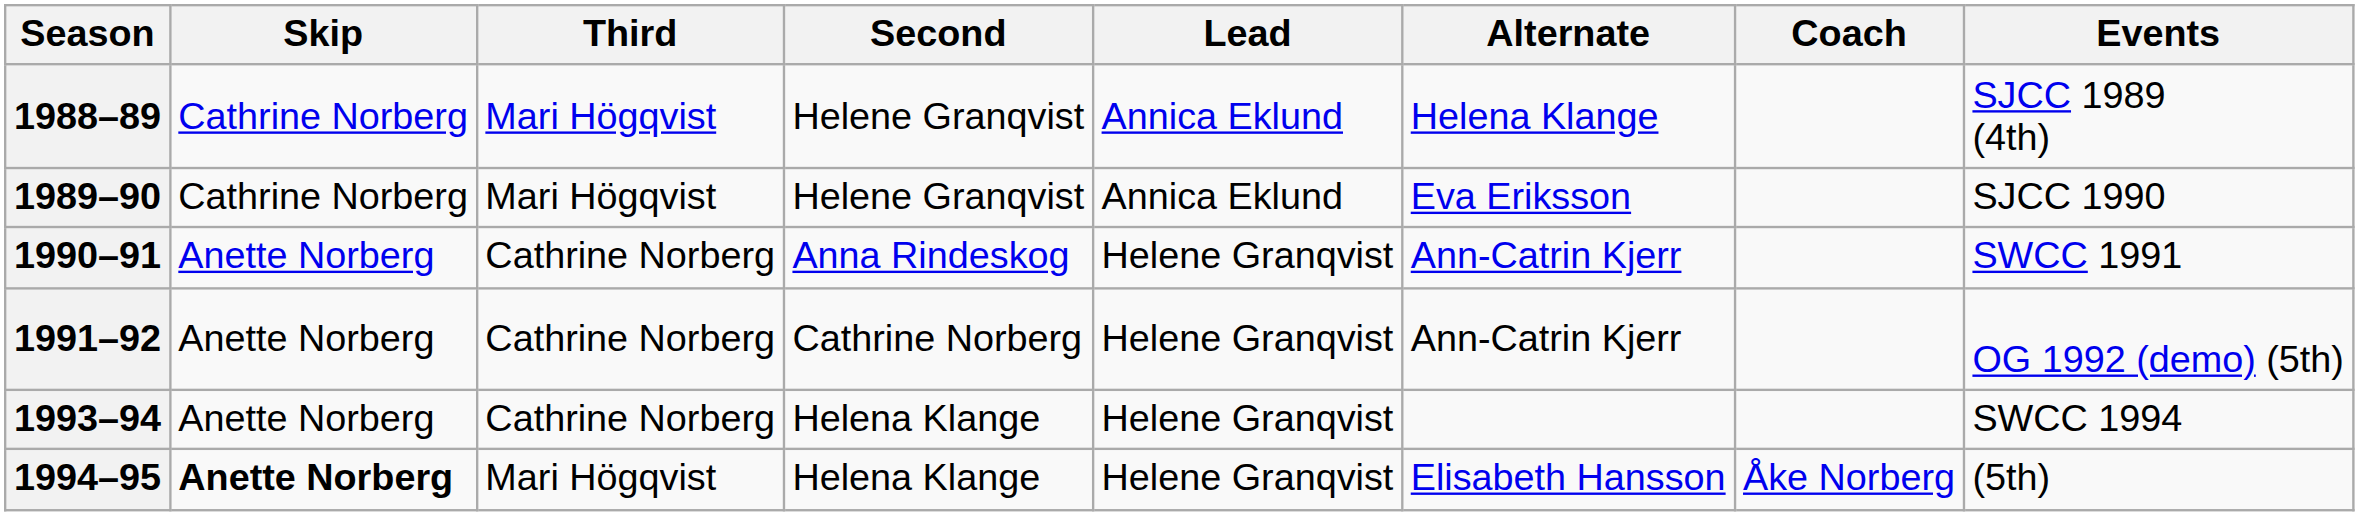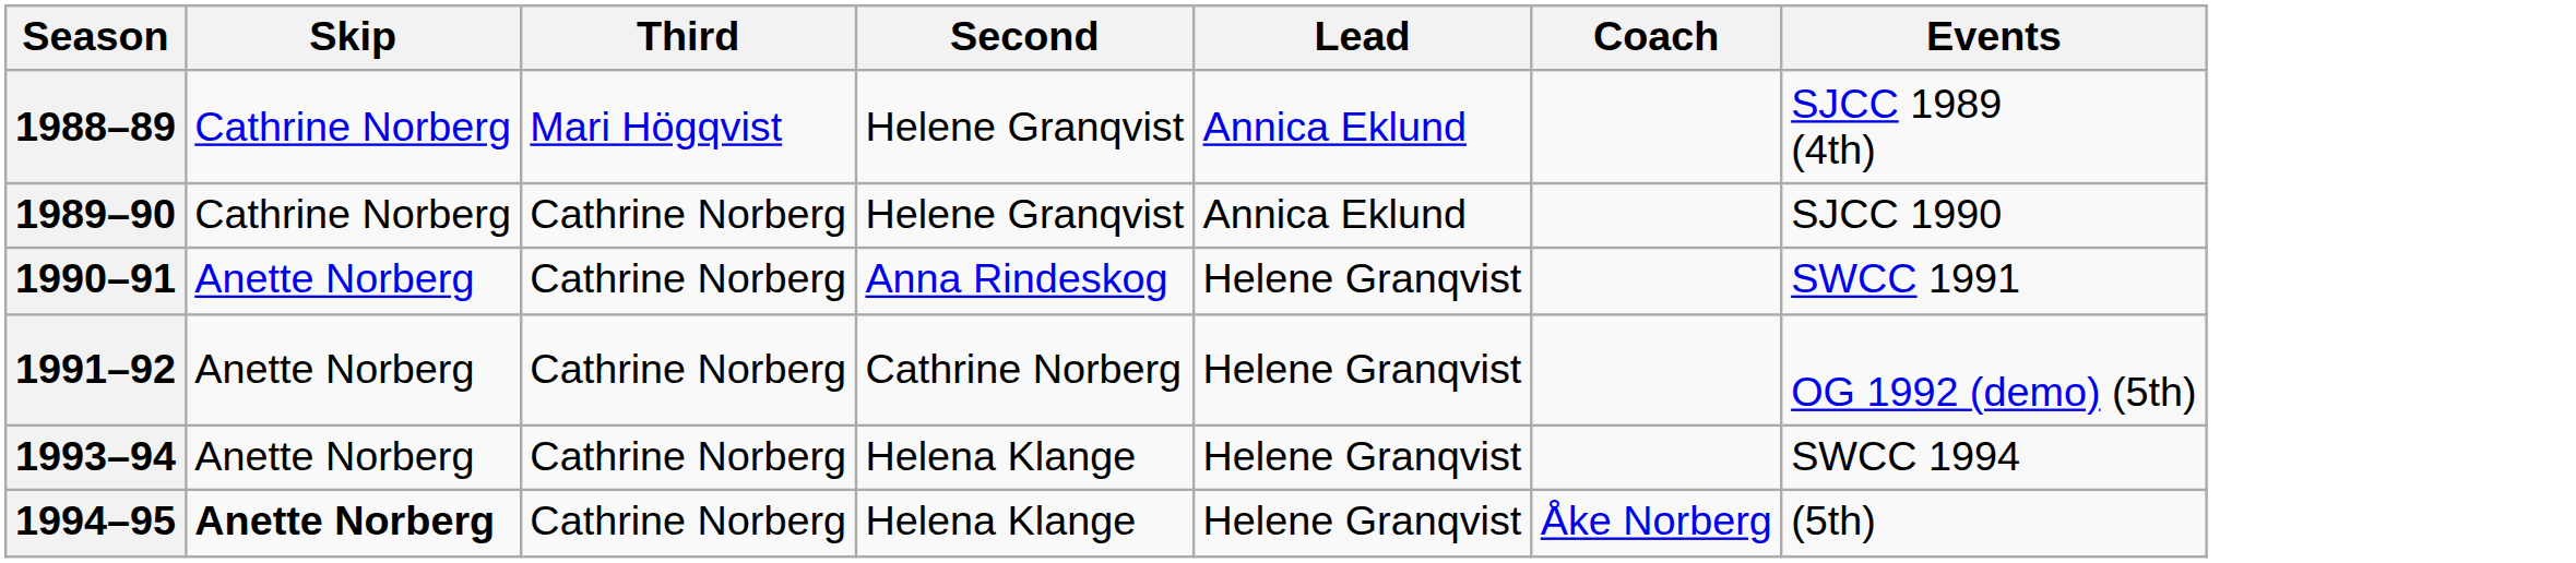 <table class="wikitable">
 <tr>
 <th scope="col">Season</th>
 <th scope="col">Skip</th>
 <th scope="col">Third</th>
 <th scope="col">Second</th>
 <th scope="col">Lead</th>
-<th scope="col">Alternate</th>
 <th scope="col">Coach</th>
 <th scope="col">Events</th>
 </tr>
 <tr>
 <th scope="row">1988–89</th>
 <td><a href='#'>Cathrine Norberg</a></td>
 <td><a href='#'>Mari Högqvist</a></td>
 <td>Helene Granqvist</td>
 <td><a href='#'>Annica Eklund</a></td>
-<td><a href='#'>Helena Klange</a></td>
 <td></td>
 <td><a href='#'>SJCC</a> 1989 <br> (4th)</td>
 </tr>
 <tr>
 <th scope="row">1989–90</th>
 <td>Cathrine Norberg</td>
-<td>Mari Högqvist</td>
+<td>Cathrine Norberg</td>
 <td>Helene Granqvist</td>
 <td>Annica Eklund</td>
-<td><a href='#'>Eva Eriksson</a></td>
 <td></td>
 <td>SJCC 1990 <br> </td>
 </tr>
 <tr>
 <th scope="row">1990–91</th>
 <td><a href='#'>Anette Norberg</a></td>
 <td>Cathrine Norberg</td>
 <td><a href='#'>Anna Rindeskog</a></td>
 <td>Helene Granqvist</td>
-<td><a href='#'>Ann-Catrin Kjerr</a></td>
 <td></td>
 <td><a href='#'>SWCC</a> 1991 <br> </td>
 </tr>
 <tr>
 <th scope="row">1991–92</th>
 <td>Anette Norberg</td>
 <td>Cathrine Norberg</td>
 <td>Cathrine Norberg</td>
 <td>Helene Granqvist</td>
-<td>Ann-Catrin Kjerr</td>
 <td></td>
 <td> <br><a href='#'>OG 1992 (demo)</a> (5th)</td>
 </tr>
 <tr>
 <th scope="row">1993–94</th>
 <td>Anette Norberg</td>
 <td>Cathrine Norberg</td>
 <td>Helena Klange</td>
 <td>Helene Granqvist</td>
 <td></td>
-<td></td>
 <td>SWCC 1994 </td>
 </tr>
 <tr>
 <th scope="row">1994–95</th>
 <td><strong>Anette Norberg</strong></td>
-<td>Mari Högqvist</td>
+<td>Cathrine Norberg</td>
 <td>Helena Klange</td>
 <td>Helene Granqvist</td>
-<td><a href='#'>Elisabeth Hansson</a></td>
 <td><a href='#'>Åke Norberg</a></td>
 <td> (5th)</td>
 </tr>
 </table>
